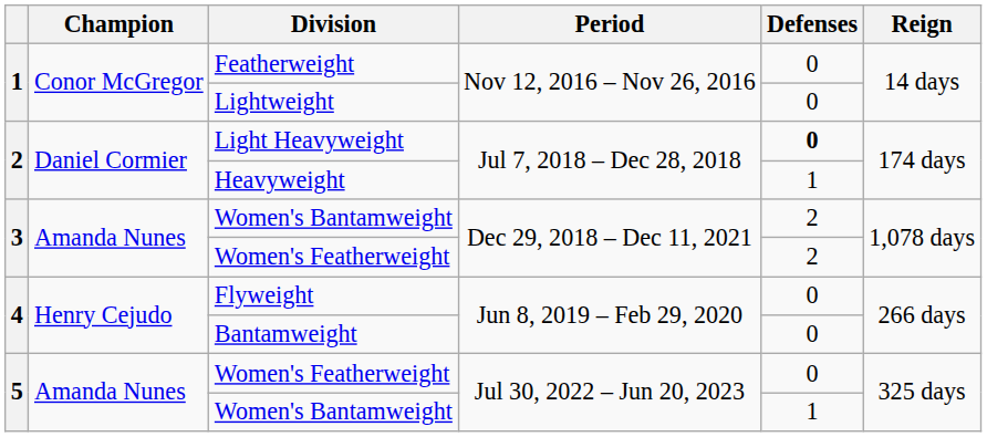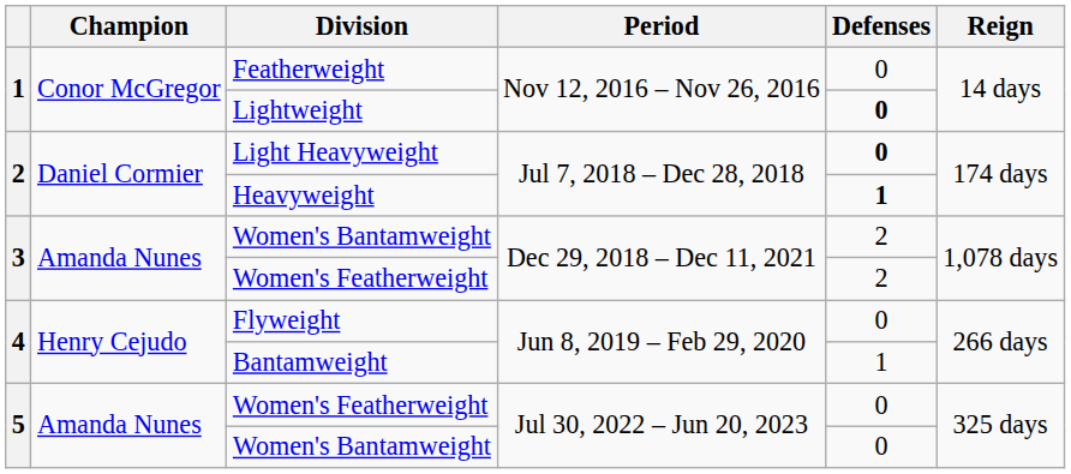 <table class=wikitable style=text-align:center>
 <tr>
 <th></th>
 <th>Champion</th>
 <th>Division</th>
 <th>Period</th>
 <th>Defenses</th>
 <th>Reign</th>
 </tr>
 <tr>
 <th rowspan=2>1</th>
 <td align=left rowspan=2> <a href='#'>Conor McGregor</a></td>
 <td align=left><a href='#'>Featherweight</a></td>
 <td rowspan=2>Nov 12, 2016 – Nov 26, 2016</td>
 <td>0</td>
 <td align=center rowspan=2>14 days</td>
 </tr>
 <tr>
 <td align=left><a href='#'>Lightweight</a></td>
-<td>0</td>
+<td><strong>0</strong></td>
 </tr>
 <tr>
 <th rowspan=2>2</th>
 <td align=left rowspan=2> <a href='#'>Daniel Cormier</a></td>
 <td align=left><a href='#'>Light Heavyweight</a></td>
 <td rowspan=2>Jul 7, 2018  – Dec 28, 2018</td>
 <td><strong>0</strong></td>
 <td align=center rowspan=2>174 days</td>
 </tr>
 <tr>
 <td align=left><a href='#'>Heavyweight</a></td>
-<td>1</td>
+<td><strong>1</strong></td>
 </tr>
 <tr>
 <th rowspan=2>3</th>
 <td align=left rowspan=2> <a href='#'>Amanda Nunes</a></td>
 <td align=left><a href='#'>Women's Bantamweight</a></td>
 <td rowspan=2>Dec 29, 2018 – Dec 11, 2021</td>
 <td>2</td>
 <td align=center rowspan=2>1,078 days</td>
 </tr>
 <tr>
 <td align=left><a href='#'>Women's Featherweight</a></td>
 <td>2</td>
 </tr>
 <tr>
 <th rowspan=2>4</th>
 <td align=left rowspan=2> <a href='#'>Henry Cejudo</a></td>
 <td align=left><a href='#'>Flyweight</a></td>
 <td rowspan=2>Jun 8, 2019 – Feb 29, 2020</td>
 <td>0</td>
 <td align=center rowspan=2>266 days</td>
 </tr>
 <tr>
 <td align=left><a href='#'>Bantamweight</a></td>
-<td>0</td>
+<td>1</td>
 </tr>
 <tr>
 <th rowspan=2>5</th>
 <td align=left rowspan=2> <a href='#'>Amanda Nunes</a> </td>
 <td align=left><a href='#'>Women's Featherweight</a></td>
 <td rowspan=2>Jul 30, 2022 – Jun 20, 2023</td>
 <td>0</td>
 <td align=center rowspan=2>325 days</td>
 </tr>
 <tr>
 <td align=left><a href='#'>Women's Bantamweight</a></td>
-<td>1</td>
+<td>0</td>
 </tr>
 </table>
